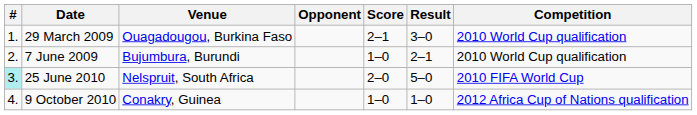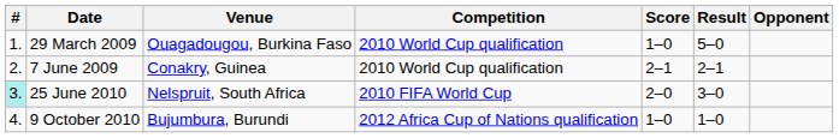 <table class="wikitable sortable">
 <tr>
 <th>#</th>
 <th>Date</th>
 <th>Venue</th>
-<th>Opponent</th>
+<th>Competition</th>
 <th>Score</th>
 <th>Result</th>
-<th>Competition</th>
+<th>Opponent</th>
 </tr>
 <tr>
 <td>1.</td>
 <td>29 March 2009</td>
 <td><a href='#'>Ouagadougou</a>, Burkina Faso</td>
+<td><a href='#'>2010 World Cup qualification</a></td>
+<td>1–0</td>
+<td>5–0</td>
 <td></td>
-<td>2–1</td>
-<td>3–0</td>
-<td><a href='#'>2010 World Cup qualification</a></td>
 </tr>
 <tr>
 <td>2.</td>
 <td>7 June 2009</td>
-<td><a href='#'>Bujumbura</a>, Burundi</td>
+<td><a href='#'>Conakry</a>, Guinea</td>
+<td>2010 World Cup qualification</td>
+<td>2–1</td>
+<td>2–1</td>
 <td></td>
-<td>1–0</td>
-<td>2–1</td>
-<td>2010 World Cup qualification</td>
 </tr>
 <tr>
 <td style="background: paleturquoise;">3.</td>
 <td>25 June 2010</td>
 <td><a href='#'>Nelspruit</a>, South Africa</td>
+<td><a href='#'>2010 FIFA World Cup</a></td>
+<td>2–0</td>
+<td>3–0</td>
 <td></td>
-<td>2–0</td>
-<td>5–0</td>
-<td><a href='#'>2010 FIFA World Cup</a></td>
 </tr>
 <tr>
 <td>4.</td>
 <td>9 October 2010</td>
-<td><a href='#'>Conakry</a>, Guinea</td>
-<td></td>
+<td><a href='#'>Bujumbura</a>, Burundi</td>
+<td><a href='#'>2012 Africa Cup of Nations qualification</a></td>
 <td>1–0</td>
 <td>1–0</td>
-<td><a href='#'>2012 Africa Cup of Nations qualification</a></td>
+<td></td>
 </tr>
 </table>
